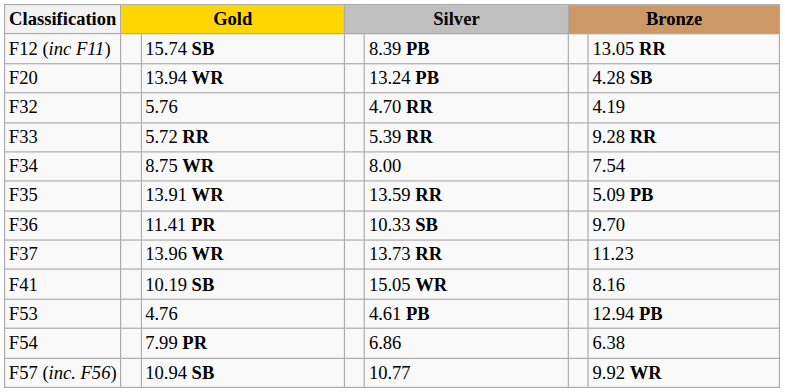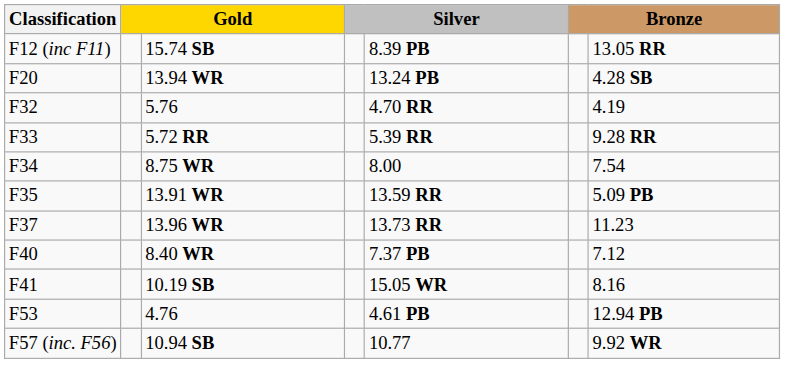 <table class=wikitable style="font-size:100%">
 <tr>
 <th rowspan="1" width="15%">Classification</th>
 <th colspan="2" style="background:gold;">Gold</th>
 <th colspan="2" style="background:silver;">Silver</th>
 <th colspan="2" style="background:#CC9966;">Bronze</th>
 </tr>
 <tr>
 <td>F12 (<em>inc F11</em>)<br></td>
 <td></td>
 <td>15.74 <strong>SB</strong></td>
 <td></td>
 <td>8.39 <strong>PB</strong></td>
 <td></td>
 <td>13.05 <strong>RR</strong></td>
 </tr>
 <tr>
 <td>F20 <br></td>
 <td></td>
 <td>13.94 <strong>WR</strong></td>
 <td></td>
 <td>13.24 <strong>PB</strong></td>
 <td></td>
 <td>4.28 <strong>SB</strong></td>
 </tr>
 <tr>
 <td>F32<br></td>
 <td></td>
 <td>5.76</td>
 <td></td>
 <td>4.70 <strong>RR</strong></td>
 <td></td>
 <td>4.19</td>
 </tr>
 <tr>
 <td>F33 <br></td>
 <td></td>
 <td>5.72 <strong>RR</strong></td>
 <td></td>
 <td>5.39 <strong>RR</strong></td>
 <td></td>
 <td>9.28 <strong>RR</strong></td>
 </tr>
 <tr>
 <td>F34 <br></td>
 <td></td>
 <td>8.75 <strong>WR</strong></td>
 <td></td>
 <td>8.00</td>
 <td></td>
 <td>7.54</td>
 </tr>
 <tr>
 <td>F35 <br></td>
 <td></td>
 <td>13.91 <strong>WR</strong></td>
 <td></td>
 <td>13.59 <strong>RR</strong></td>
 <td></td>
 <td>5.09 <strong>PB</strong></td>
 </tr>
 <tr>
-<td>F36 <br></td>
-<td></td>
-<td>11.41 <strong>PR</strong></td>
-<td></td>
-<td>10.33 <strong>SB</strong></td>
-<td></td>
-<td>9.70</td>
-</tr>
-<tr>
 <td>F37 <br></td>
 <td></td>
 <td>13.96 <strong>WR</strong></td>
 <td></td>
 <td>13.73 <strong>RR</strong></td>
 <td></td>
 <td>11.23</td>
+</tr>
+<tr>
+<td>F40 <br></td>
+<td></td>
+<td>8.40 <strong>WR</strong></td>
+<td></td>
+<td>7.37 <strong>PB</strong></td>
+<td></td>
+<td>7.12</td>
 </tr>
 <tr>
 <td>F41 <br></td>
 <td></td>
 <td>10.19 <strong>SB</strong></td>
 <td></td>
 <td>15.05 <strong>WR</strong></td>
 <td></td>
 <td>8.16</td>
 </tr>
 <tr>
 <td>F53 <br></td>
 <td></td>
 <td>4.76</td>
 <td></td>
 <td>4.61 <strong>PB</strong></td>
 <td></td>
 <td>12.94 <strong>PB</strong></td>
 </tr>
 <tr>
-<td>F54 <br></td>
-<td></td>
-<td>7.99 <strong>PR</strong></td>
-<td></td>
-<td>6.86</td>
-<td></td>
-<td>6.38</td>
-</tr>
-<tr>
 <td>F57 (<em>inc. F56</em>)<br></td>
 <td></td>
 <td>10.94 <strong>SB</strong></td>
 <td></td>
 <td>10.77</td>
 <td></td>
 <td>9.92 <strong>WR</strong></td>
 </tr>
 </table>
